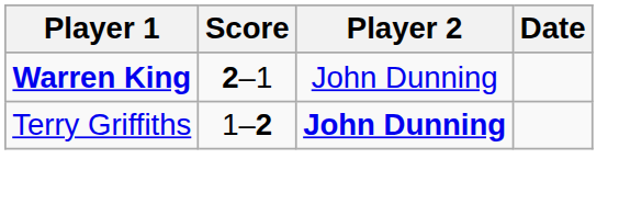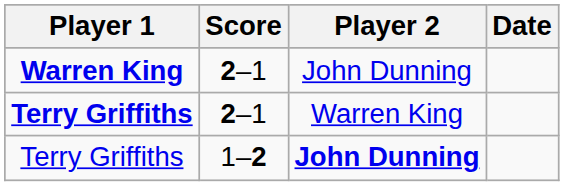 <table class="wikitable" style="text-align: center">
 <tr>
 <th>Player 1</th>
 <th>Score</th>
 <th>Player 2</th>
 <th>Date</th>
 </tr>
 <tr>
 <td> <strong><a href='#'>Warren King</a></strong></td>
 <td><strong>2</strong>–1</td>
 <td> <a href='#'>John Dunning</a></td>
 <td></td>
 </tr>
 <tr>
+<td> <strong><a href='#'>Terry Griffiths</a></strong></td>
+<td><strong>2</strong>–1</td>
+<td> <a href='#'>Warren King</a></td>
+<td></td>
+</tr>
+<tr>
 <td> <a href='#'>Terry Griffiths</a></td>
 <td>1–<strong>2</strong></td>
 <td> <strong><a href='#'>John Dunning</a></strong></td>
 <td></td>
 </tr>
 </table>
